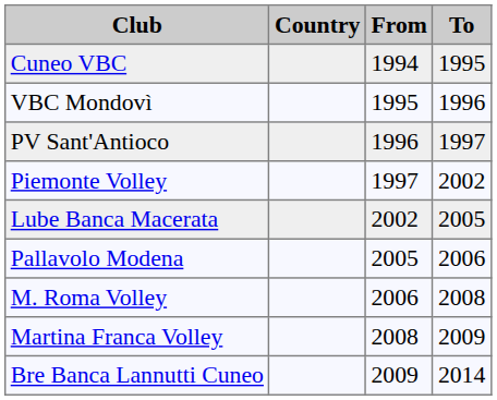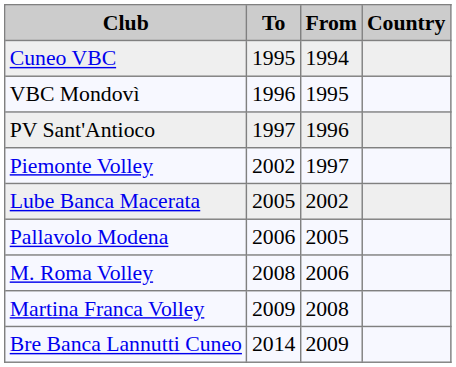 <table bgcolor="#f7f8ff" cellpadding="3" cellspacing="0" border="1" style="font-size: 95%; border: gray solid 1px; border-collapse: collapse;">
 <tr bgcolor="#CCCCCC">
 <td align="center"><strong>Club</strong></td>
+<td align="center"><strong>To</strong></td>
+<td align="center"><strong>From</strong></td>
 <td align="center"><strong>Country</strong></td>
-<td align="center"><strong>From</strong></td>
-<td align="center"><strong>To</strong></td>
 </tr>
 <tr bgcolor="#EFEFEF" align=left>
 <td><a href='#'>Cuneo VBC</a></td>
+<td>1995</td>
+<td>1994</td>
 <td></td>
-<td>1994</td>
-<td>1995</td>
 </tr>
 <tr align="left">
 <td>VBC Mondovì</td>
+<td>1996</td>
+<td>1995</td>
 <td></td>
-<td>1995</td>
-<td>1996</td>
 </tr>
 <tr bgcolor="#EFEFEF" align=left>
 <td>PV Sant'Antioco</td>
+<td>1997</td>
+<td>1996</td>
 <td></td>
-<td>1996</td>
-<td>1997</td>
 </tr>
 <tr align="left">
 <td><a href='#'>Piemonte Volley</a></td>
+<td>2002</td>
+<td>1997</td>
 <td></td>
-<td>1997</td>
-<td>2002</td>
 </tr>
 <tr bgcolor="#EFEFEF" align=left>
 <td><a href='#'>Lube Banca Macerata</a></td>
+<td>2005</td>
+<td>2002</td>
 <td></td>
-<td>2002</td>
-<td>2005</td>
 </tr>
 <tr align="left">
 <td><a href='#'>Pallavolo Modena</a></td>
+<td>2006</td>
+<td>2005</td>
 <td></td>
-<td>2005</td>
-<td>2006</td>
 </tr>
 <tr align="left">
 <td><a href='#'>M. Roma Volley</a></td>
+<td>2008</td>
+<td>2006</td>
 <td></td>
-<td>2006</td>
-<td>2008</td>
 </tr>
 <tr align="left">
 <td><a href='#'>Martina Franca Volley</a></td>
+<td>2009</td>
+<td>2008</td>
 <td></td>
-<td>2008</td>
-<td>2009</td>
 </tr>
 <tr align="left">
 <td><a href='#'>Bre Banca Lannutti Cuneo</a></td>
+<td>2014</td>
+<td>2009</td>
 <td></td>
-<td>2009</td>
-<td>2014</td>
 </tr>
 </table>
